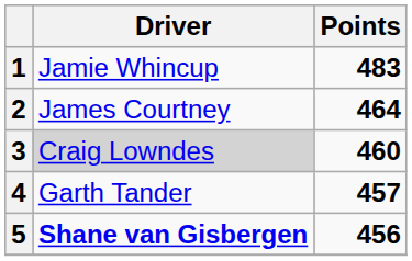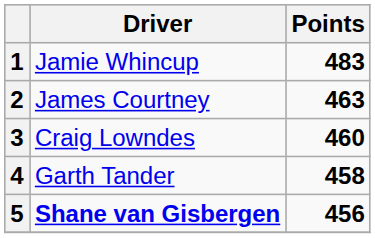 <table class="wikitable" style="font-size: 95%;">
 <tr>
 <th></th>
 <th>Driver</th>
 <th>Points</th>
 </tr>
 <tr>
 <th>1</th>
 <td> <a href='#'>Jamie Whincup</a></td>
 <td align="right"><strong>483</strong></td>
 </tr>
 <tr>
 <th>2</th>
 <td> <a href='#'>James Courtney</a></td>
-<td align="right"><strong>464</strong></td>
+<td align="right"><strong>463</strong></td>
 </tr>
 <tr>
 <th>3</th>
-<td style="background: lightgrey;"> <a href='#'>Craig Lowndes</a></td>
+<td> <a href='#'>Craig Lowndes</a></td>
 <td align="right"><strong>460</strong></td>
 </tr>
 <tr>
 <th>4</th>
 <td> <a href='#'>Garth Tander</a></td>
-<td align="right"><strong>457</strong></td>
+<td align="right"><strong>458</strong></td>
 </tr>
 <tr>
 <th>5</th>
 <td><strong> <a href='#'>Shane van Gisbergen</a></strong></td>
 <td align="right"><strong>456</strong></td>
 </tr>
 <tr>
 </tr>
 </table>
